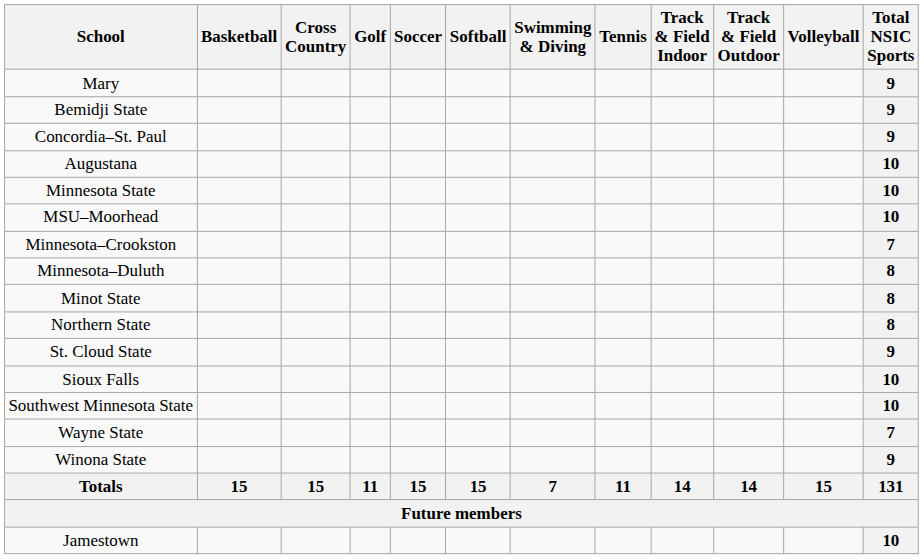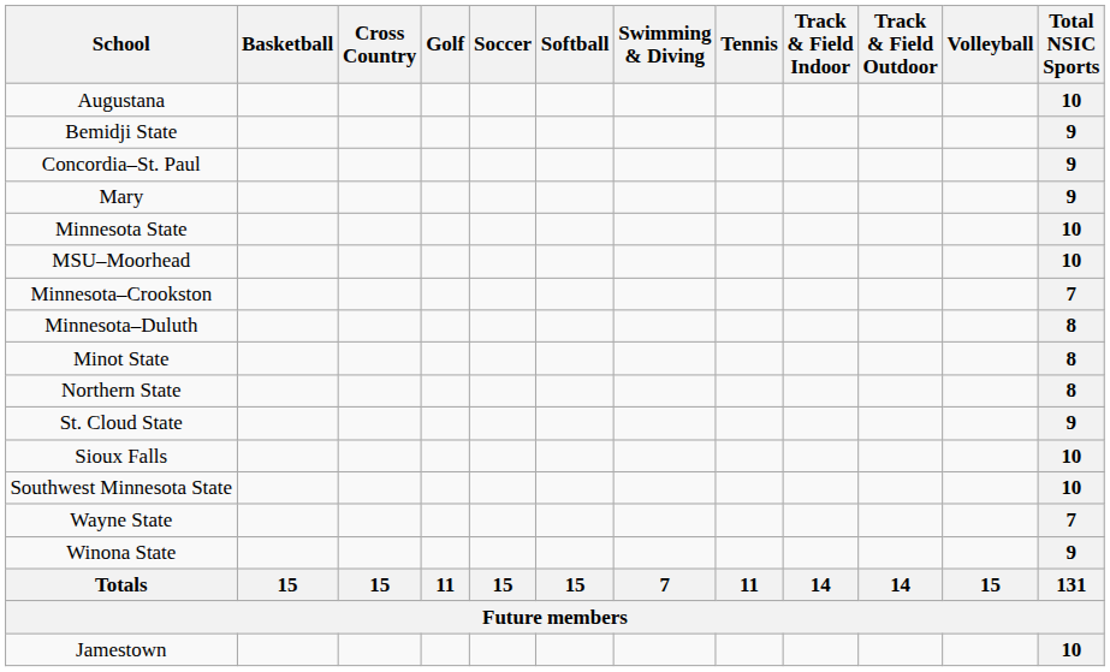 <table class="wikitable" style="text-align:center">
 <tr>
 <th>School</th>
 <th>Basketball</th>
 <th>Cross<br>Country</th>
 <th>Golf</th>
 <th>Soccer</th>
 <th>Softball</th>
 <th>Swimming<br>& Diving</th>
 <th>Tennis</th>
 <th>Track<br>& Field<br>Indoor</th>
 <th>Track<br>& Field<br>Outdoor</th>
 <th>Volleyball</th>
 <th>Total<br>NSIC<br>Sports</th>
 </tr>
 <tr>
-<td>Mary</td>
+<td>Augustana</td>
 <td></td>
 <td></td>
 <td></td>
 <td></td>
 <td></td>
 <td></td>
 <td></td>
 <td></td>
 <td></td>
 <td></td>
-<th>9</th>
+<th>10</th>
 </tr>
 <tr>
 <td>Bemidji State</td>
 <td></td>
 <td></td>
 <td></td>
 <td></td>
 <td></td>
 <td></td>
 <td></td>
 <td></td>
 <td></td>
 <td></td>
 <th>9</th>
 </tr>
 <tr>
 <td>Concordia–St. Paul</td>
 <td></td>
 <td></td>
 <td></td>
 <td></td>
 <td></td>
 <td></td>
 <td></td>
 <td></td>
 <td></td>
 <td></td>
 <th>9</th>
 </tr>
 <tr>
-<td>Augustana</td>
+<td>Mary</td>
 <td></td>
 <td></td>
 <td></td>
 <td></td>
 <td></td>
 <td></td>
 <td></td>
 <td></td>
 <td></td>
 <td></td>
-<th>10</th>
+<th>9</th>
 </tr>
 <tr>
 <td>Minnesota State</td>
 <td></td>
 <td></td>
 <td></td>
 <td></td>
 <td></td>
 <td></td>
 <td></td>
 <td></td>
 <td></td>
 <td></td>
 <th>10</th>
 </tr>
 <tr>
 <td>MSU–Moorhead</td>
 <td></td>
 <td></td>
 <td></td>
 <td></td>
 <td></td>
 <td></td>
 <td></td>
 <td></td>
 <td></td>
 <td></td>
 <th>10</th>
 </tr>
 <tr>
 <td>Minnesota–Crookston</td>
 <td></td>
 <td></td>
 <td></td>
 <td></td>
 <td></td>
 <td></td>
 <td></td>
 <td></td>
 <td></td>
 <td></td>
 <th>7</th>
 </tr>
 <tr>
 <td>Minnesota–Duluth</td>
 <td></td>
 <td></td>
 <td></td>
 <td></td>
 <td></td>
 <td></td>
 <td></td>
 <td></td>
 <td></td>
 <td></td>
 <th>8</th>
 </tr>
 <tr>
 <td>Minot State</td>
 <td></td>
 <td></td>
 <td></td>
 <td></td>
 <td></td>
 <td></td>
 <td></td>
 <td></td>
 <td></td>
 <td></td>
 <th>8</th>
 </tr>
 <tr>
 <td>Northern State</td>
 <td></td>
 <td></td>
 <td></td>
 <td></td>
 <td></td>
 <td></td>
 <td></td>
 <td></td>
 <td></td>
 <td></td>
 <th>8</th>
 </tr>
 <tr>
 <td>St. Cloud State</td>
 <td></td>
 <td></td>
 <td></td>
 <td></td>
 <td></td>
 <td></td>
 <td></td>
 <td></td>
 <td></td>
 <td></td>
 <th>9</th>
 </tr>
 <tr>
 <td>Sioux Falls</td>
 <td></td>
 <td></td>
 <td></td>
 <td></td>
 <td></td>
 <td></td>
 <td></td>
 <td></td>
 <td></td>
 <td></td>
 <th>10</th>
 </tr>
 <tr>
 <td>Southwest Minnesota State</td>
 <td></td>
 <td></td>
 <td></td>
 <td></td>
 <td></td>
 <td></td>
 <td></td>
 <td></td>
 <td></td>
 <td></td>
 <th>10</th>
 </tr>
 <tr>
 <td>Wayne State</td>
 <td></td>
 <td></td>
 <td></td>
 <td></td>
 <td></td>
 <td></td>
 <td></td>
 <td></td>
 <td></td>
 <td></td>
 <th>7</th>
 </tr>
 <tr>
 <td>Winona State</td>
 <td></td>
 <td></td>
 <td></td>
 <td></td>
 <td></td>
 <td></td>
 <td></td>
 <td></td>
 <td></td>
 <td></td>
 <th>9</th>
 </tr>
 <tr>
 <th>Totals</th>
 <th>15</th>
 <th>15</th>
 <th>11</th>
 <th>15</th>
 <th>15</th>
 <th>7</th>
 <th>11</th>
 <th>14</th>
 <th>14</th>
 <th>15</th>
 <th>131</th>
 </tr>
 <tr>
 <th scope="row" colspan=12>Future members</th>
 </tr>
 <tr>
 <td>Jamestown</td>
 <td></td>
 <td></td>
 <td></td>
 <td></td>
 <td></td>
 <td></td>
 <td></td>
 <td></td>
 <td></td>
 <td></td>
 <th>10</th>
 </tr>
 </table>
